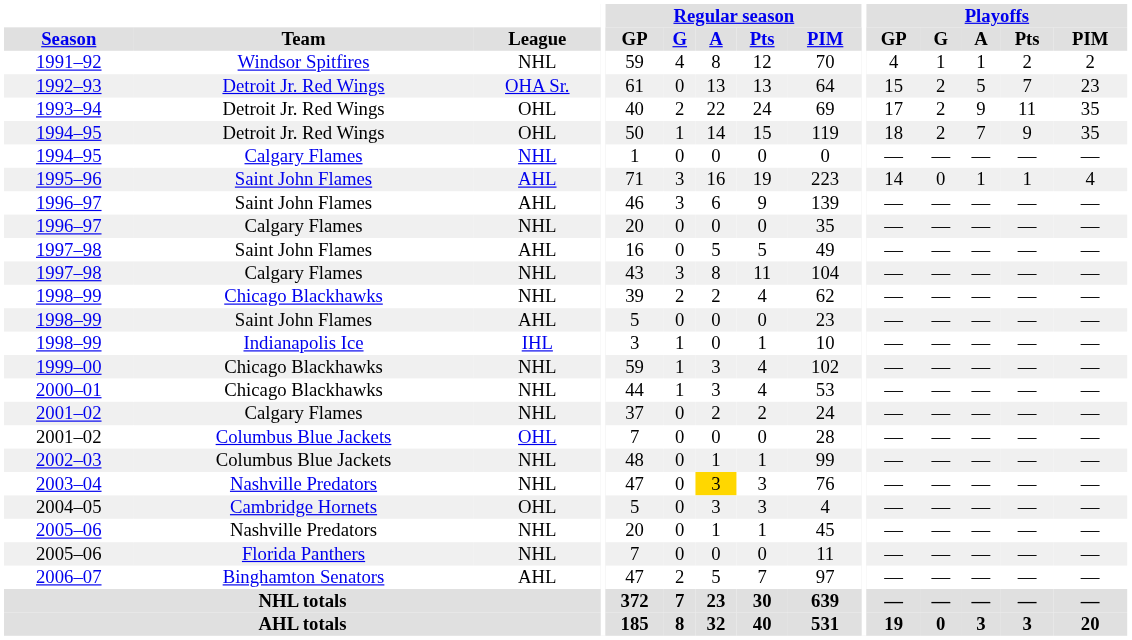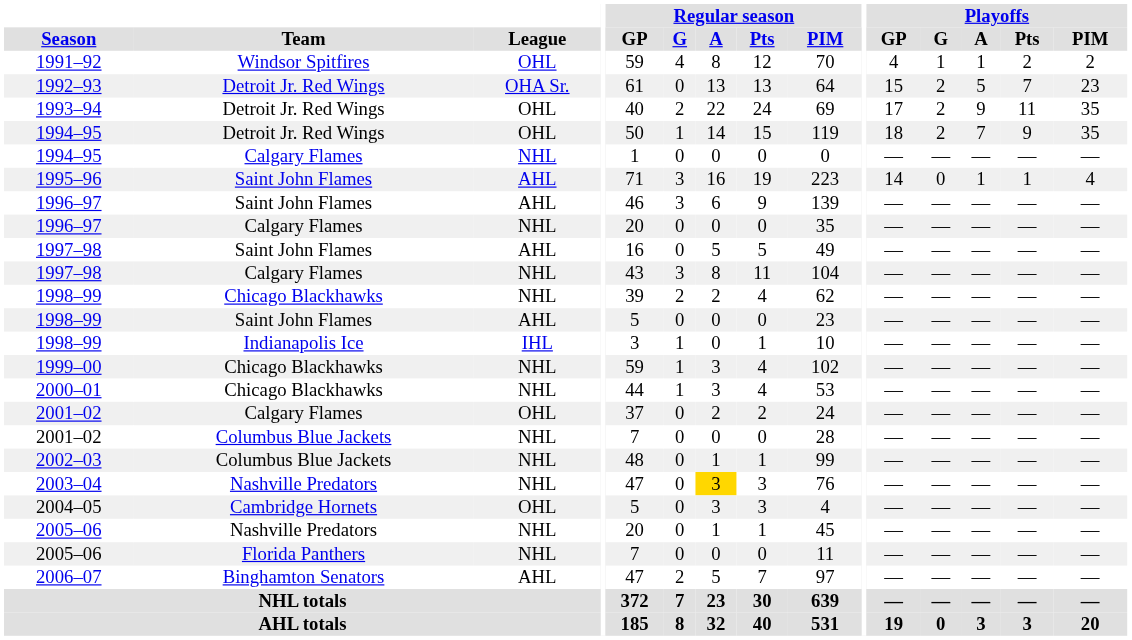 <table border="0" cellpadding="1" cellspacing="0" style="text-align:center; width:60em">
 <tr bgcolor="#e0e0e0">
 <th colspan="3" bgcolor="#ffffff"></th>
 <th rowspan="101" bgcolor="#ffffff"></th>
 <th colspan="5"><a href='#'>Regular season</a></th>
 <th rowspan="101" bgcolor="#ffffff"></th>
 <th colspan="5"><a href='#'>Playoffs</a></th>
 </tr>
 <tr bgcolor="#e0e0e0">
 <th><a href='#'>Season</a></th>
 <th>Team</th>
 <th>League</th>
 <th>GP</th>
 <th><a href='#'>G</a></th>
 <th><a href='#'>A</a></th>
 <th><a href='#'>Pts</a></th>
 <th><a href='#'>PIM</a></th>
 <th>GP</th>
 <th>G</th>
 <th>A</th>
 <th>Pts</th>
 <th>PIM</th>
 </tr>
 <tr>
 <td><a href='#'>1991–92</a></td>
 <td><a href='#'>Windsor Spitfires</a></td>
-<td>NHL</td>
+<td><a href='#'>OHL</a></td>
 <td>59</td>
 <td>4</td>
 <td>8</td>
 <td>12</td>
 <td>70</td>
 <td>4</td>
 <td>1</td>
 <td>1</td>
 <td>2</td>
 <td>2</td>
 </tr>
 <tr bgcolor="#f0f0f0">
 <td><a href='#'>1992–93</a></td>
 <td><a href='#'>Detroit Jr. Red Wings</a></td>
 <td><a href='#'>OHA Sr.</a></td>
 <td>61</td>
 <td>0</td>
 <td>13</td>
 <td>13</td>
 <td>64</td>
 <td>15</td>
 <td>2</td>
 <td>5</td>
 <td>7</td>
 <td>23</td>
 </tr>
 <tr>
 <td><a href='#'>1993–94</a></td>
 <td>Detroit Jr. Red Wings</td>
 <td>OHL</td>
 <td>40</td>
 <td>2</td>
 <td>22</td>
 <td>24</td>
 <td>69</td>
 <td>17</td>
 <td>2</td>
 <td>9</td>
 <td>11</td>
 <td>35</td>
 </tr>
 <tr bgcolor="#f0f0f0">
 <td><a href='#'>1994–95</a></td>
 <td>Detroit Jr. Red Wings</td>
 <td>OHL</td>
 <td>50</td>
 <td>1</td>
 <td>14</td>
 <td>15</td>
 <td>119</td>
 <td>18</td>
 <td>2</td>
 <td>7</td>
 <td>9</td>
 <td>35</td>
 </tr>
 <tr>
 <td><a href='#'>1994–95</a></td>
 <td><a href='#'>Calgary Flames</a></td>
 <td><a href='#'>NHL</a></td>
 <td>1</td>
 <td>0</td>
 <td>0</td>
 <td>0</td>
 <td>0</td>
 <td>—</td>
 <td>—</td>
 <td>—</td>
 <td>—</td>
 <td>—</td>
 </tr>
 <tr bgcolor="#f0f0f0">
 <td><a href='#'>1995–96</a></td>
 <td><a href='#'>Saint John Flames</a></td>
 <td><a href='#'>AHL</a></td>
 <td>71</td>
 <td>3</td>
 <td>16</td>
 <td>19</td>
 <td>223</td>
 <td>14</td>
 <td>0</td>
 <td>1</td>
 <td>1</td>
 <td>4</td>
 </tr>
 <tr>
 <td><a href='#'>1996–97</a></td>
 <td>Saint John Flames</td>
 <td>AHL</td>
 <td>46</td>
 <td>3</td>
 <td>6</td>
 <td>9</td>
 <td>139</td>
 <td>—</td>
 <td>—</td>
 <td>—</td>
 <td>—</td>
 <td>—</td>
 </tr>
 <tr bgcolor="#f0f0f0">
 <td><a href='#'>1996–97</a></td>
 <td>Calgary Flames</td>
 <td>NHL</td>
 <td>20</td>
 <td>0</td>
 <td>0</td>
 <td>0</td>
 <td>35</td>
 <td>—</td>
 <td>—</td>
 <td>—</td>
 <td>—</td>
 <td>—</td>
 </tr>
 <tr>
 <td><a href='#'>1997–98</a></td>
 <td>Saint John Flames</td>
 <td>AHL</td>
 <td>16</td>
 <td>0</td>
 <td>5</td>
 <td>5</td>
 <td>49</td>
 <td>—</td>
 <td>—</td>
 <td>—</td>
 <td>—</td>
 <td>—</td>
 </tr>
 <tr bgcolor="#f0f0f0">
 <td><a href='#'>1997–98</a></td>
 <td>Calgary Flames</td>
 <td>NHL</td>
 <td>43</td>
 <td>3</td>
 <td>8</td>
 <td>11</td>
 <td>104</td>
 <td>—</td>
 <td>—</td>
 <td>—</td>
 <td>—</td>
 <td>—</td>
 </tr>
 <tr>
 <td><a href='#'>1998–99</a></td>
 <td><a href='#'>Chicago Blackhawks</a></td>
 <td>NHL</td>
 <td>39</td>
 <td>2</td>
 <td>2</td>
 <td>4</td>
 <td>62</td>
 <td>—</td>
 <td>—</td>
 <td>—</td>
 <td>—</td>
 <td>—</td>
 </tr>
 <tr bgcolor="#f0f0f0">
 <td><a href='#'>1998–99</a></td>
 <td>Saint John Flames</td>
 <td>AHL</td>
 <td>5</td>
 <td>0</td>
 <td>0</td>
 <td>0</td>
 <td>23</td>
 <td>—</td>
 <td>—</td>
 <td>—</td>
 <td>—</td>
 <td>—</td>
 </tr>
 <tr>
 <td><a href='#'>1998–99</a></td>
 <td><a href='#'>Indianapolis Ice</a></td>
 <td><a href='#'>IHL</a></td>
 <td>3</td>
 <td>1</td>
 <td>0</td>
 <td>1</td>
 <td>10</td>
 <td>—</td>
 <td>—</td>
 <td>—</td>
 <td>—</td>
 <td>—</td>
 </tr>
 <tr bgcolor="#f0f0f0">
 <td><a href='#'>1999–00</a></td>
 <td>Chicago Blackhawks</td>
 <td>NHL</td>
 <td>59</td>
 <td>1</td>
 <td>3</td>
 <td>4</td>
 <td>102</td>
 <td>—</td>
 <td>—</td>
 <td>—</td>
 <td>—</td>
 <td>—</td>
 </tr>
 <tr>
 <td><a href='#'>2000–01</a></td>
 <td>Chicago Blackhawks</td>
 <td>NHL</td>
 <td>44</td>
 <td>1</td>
 <td>3</td>
 <td>4</td>
 <td>53</td>
 <td>—</td>
 <td>—</td>
 <td>—</td>
 <td>—</td>
 <td>—</td>
 </tr>
 <tr bgcolor="#f0f0f0">
 <td><a href='#'>2001–02</a></td>
 <td>Calgary Flames</td>
-<td>NHL</td>
+<td>OHL</td>
 <td>37</td>
 <td>0</td>
 <td>2</td>
 <td>2</td>
 <td>24</td>
 <td>—</td>
 <td>—</td>
 <td>—</td>
 <td>—</td>
 <td>—</td>
 </tr>
 <tr>
 <td>2001–02</td>
 <td><a href='#'>Columbus Blue Jackets</a></td>
-<td><a href='#'>OHL</a></td>
+<td>NHL</td>
 <td>7</td>
 <td>0</td>
 <td>0</td>
 <td>0</td>
 <td>28</td>
 <td>—</td>
 <td>—</td>
 <td>—</td>
 <td>—</td>
 <td>—</td>
 </tr>
 <tr bgcolor="#f0f0f0">
 <td><a href='#'>2002–03</a></td>
 <td>Columbus Blue Jackets</td>
 <td>NHL</td>
 <td>48</td>
 <td>0</td>
 <td>1</td>
 <td>1</td>
 <td>99</td>
 <td>—</td>
 <td>—</td>
 <td>—</td>
 <td>—</td>
 <td>—</td>
 </tr>
 <tr>
 <td><a href='#'>2003–04</a></td>
 <td><a href='#'>Nashville Predators</a></td>
 <td>NHL</td>
 <td>47</td>
 <td>0</td>
 <td style="background: gold;">3</td>
 <td>3</td>
 <td>76</td>
 <td>—</td>
 <td>—</td>
 <td>—</td>
 <td>—</td>
 <td>—</td>
 </tr>
 <tr bgcolor="#f0f0f0">
 <td>2004–05</td>
 <td><a href='#'>Cambridge Hornets</a></td>
 <td>OHL</td>
 <td>5</td>
 <td>0</td>
 <td>3</td>
 <td>3</td>
 <td>4</td>
 <td>—</td>
 <td>—</td>
 <td>—</td>
 <td>—</td>
 <td>—</td>
 </tr>
 <tr>
 <td><a href='#'>2005–06</a></td>
 <td>Nashville Predators</td>
 <td>NHL</td>
 <td>20</td>
 <td>0</td>
 <td>1</td>
 <td>1</td>
 <td>45</td>
 <td>—</td>
 <td>—</td>
 <td>—</td>
 <td>—</td>
 <td>—</td>
 </tr>
 <tr bgcolor="#f0f0f0">
 <td>2005–06</td>
 <td><a href='#'>Florida Panthers</a></td>
 <td>NHL</td>
 <td>7</td>
 <td>0</td>
 <td>0</td>
 <td>0</td>
 <td>11</td>
 <td>—</td>
 <td>—</td>
 <td>—</td>
 <td>—</td>
 <td>—</td>
 </tr>
 <tr>
 <td><a href='#'>2006–07</a></td>
 <td><a href='#'>Binghamton Senators</a></td>
 <td>AHL</td>
 <td>47</td>
 <td>2</td>
 <td>5</td>
 <td>7</td>
 <td>97</td>
 <td>—</td>
 <td>—</td>
 <td>—</td>
 <td>—</td>
 <td>—</td>
 </tr>
 <tr bgcolor="#e0e0e0">
 <th colspan="3">NHL totals</th>
 <th>372</th>
 <th>7</th>
 <th>23</th>
 <th>30</th>
 <th>639</th>
 <th>—</th>
 <th>—</th>
 <th>—</th>
 <th>—</th>
 <th>—</th>
 </tr>
 <tr bgcolor="#e0e0e0">
 <th colspan="3">AHL totals</th>
 <th>185</th>
 <th>8</th>
 <th>32</th>
 <th>40</th>
 <th>531</th>
 <th>19</th>
 <th>0</th>
 <th>3</th>
 <th>3</th>
 <th>20</th>
 </tr>
 </table>
